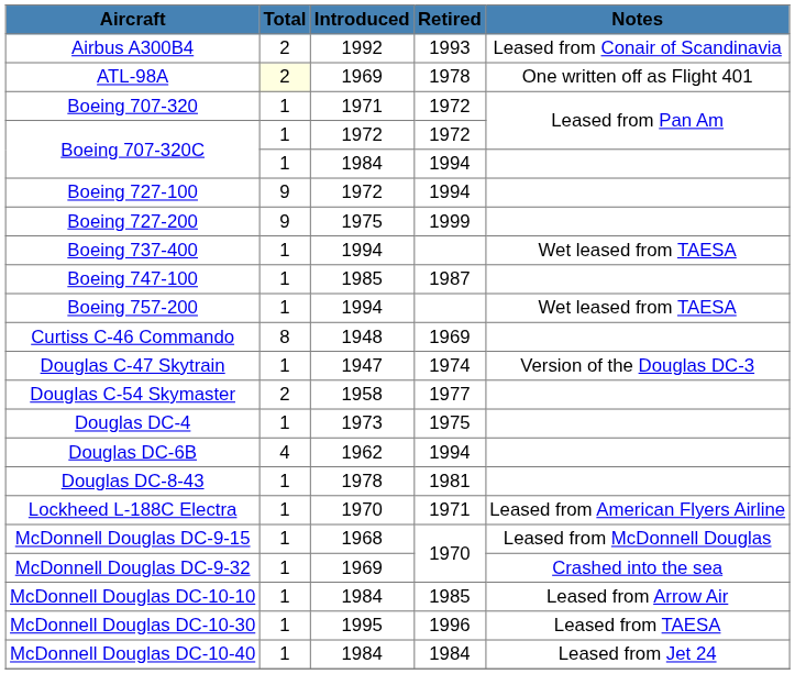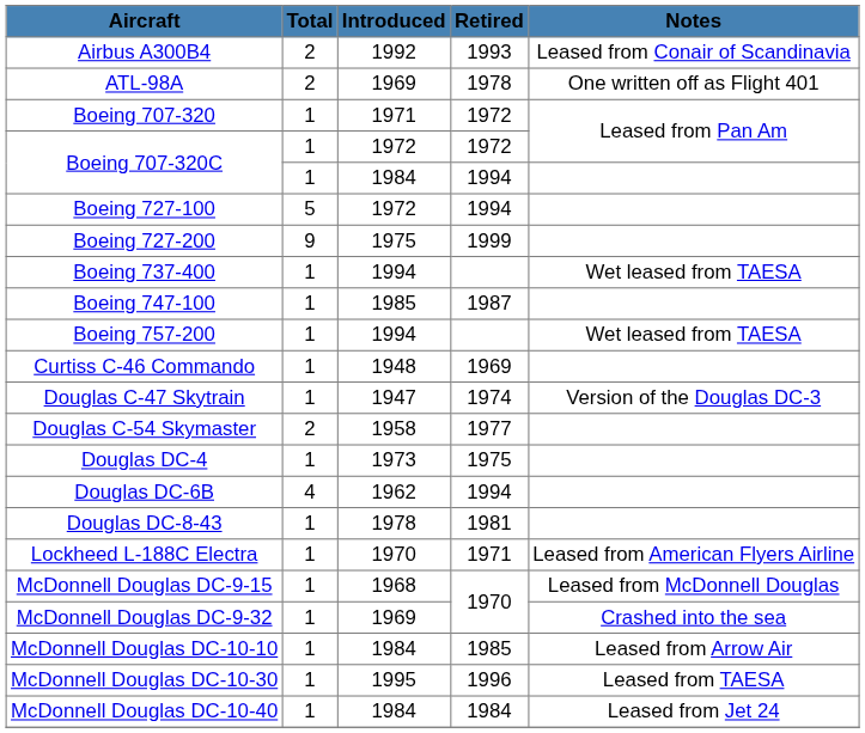 <table class="toccolours" border="1" cellpadding="3" style="border-collapse:collapse;text-align:center;margin:1em auto;">
 <tr bgcolor=steelblue>
 <th>Aircraft</th>
 <th>Total</th>
 <th>Introduced</th>
 <th>Retired</th>
 <th>Notes</th>
 </tr>
 <tr>
 <td><a href='#'>Airbus A300B4</a></td>
 <td>2</td>
 <td>1992</td>
 <td>1993</td>
 <td>Leased from <a href='#'>Conair of Scandinavia</a></td>
 </tr>
 <tr>
 <td><a href='#'>ATL-98A</a></td>
-<td style="background: lightyellow;">2</td>
+<td>2</td>
 <td>1969</td>
 <td>1978</td>
 <td>One written off as Flight 401</td>
 </tr>
 <tr>
 <td><a href='#'>Boeing 707-320</a></td>
 <td>1</td>
 <td>1971</td>
 <td>1972</td>
 <td rowspan=2>Leased  from <a href='#'>Pan Am</a></td>
 </tr>
 <tr>
 <td rowspan=2><a href='#'>Boeing 707-320C</a></td>
 <td>1</td>
 <td>1972</td>
 <td>1972</td>
 </tr>
 <tr>
 <td>1</td>
 <td>1984</td>
 <td>1994</td>
 <td></td>
 </tr>
 <tr>
 <td><a href='#'>Boeing 727-100</a></td>
-<td>9</td>
+<td>5</td>
 <td>1972</td>
 <td>1994</td>
 <td></td>
 </tr>
 <tr>
 <td><a href='#'>Boeing 727-200</a></td>
 <td>9</td>
 <td>1975</td>
 <td>1999</td>
 <td></td>
 </tr>
 <tr>
 <td><a href='#'>Boeing 737-400</a></td>
 <td>1</td>
 <td>1994</td>
 <td></td>
 <td>Wet leased from <a href='#'>TAESA</a></td>
 </tr>
 <tr>
 <td><a href='#'>Boeing 747-100</a></td>
 <td>1</td>
 <td>1985</td>
 <td>1987</td>
 <td></td>
 </tr>
 <tr>
 <td><a href='#'>Boeing 757-200</a></td>
 <td>1</td>
 <td>1994</td>
 <td></td>
 <td>Wet leased from <a href='#'>TAESA</a></td>
 </tr>
 <tr>
 <td><a href='#'>Curtiss C-46 Commando</a></td>
-<td>8</td>
+<td>1</td>
 <td>1948</td>
 <td>1969</td>
 <td></td>
 </tr>
 <tr>
 <td><a href='#'>Douglas C-47 Skytrain</a></td>
 <td>1</td>
 <td>1947</td>
 <td>1974</td>
 <td>Version of the <a href='#'>Douglas DC-3</a></td>
 </tr>
 <tr>
 <td><a href='#'>Douglas C-54 Skymaster</a></td>
 <td>2</td>
 <td>1958</td>
 <td>1977</td>
 <td></td>
 </tr>
 <tr>
 <td><a href='#'>Douglas DC-4</a></td>
 <td>1</td>
 <td>1973</td>
 <td>1975</td>
 <td></td>
 </tr>
 <tr>
 <td><a href='#'>Douglas DC-6B</a></td>
 <td>4</td>
 <td>1962</td>
 <td>1994</td>
 <td></td>
 </tr>
 <tr>
 <td><a href='#'>Douglas DC-8-43</a></td>
 <td>1</td>
 <td>1978</td>
 <td>1981</td>
 <td></td>
 </tr>
 <tr>
 <td><a href='#'>Lockheed L-188C Electra</a></td>
 <td>1</td>
 <td>1970</td>
 <td>1971</td>
 <td>Leased from <a href='#'>American Flyers Airline</a></td>
 </tr>
 <tr>
 <td><a href='#'>McDonnell Douglas DC-9-15</a></td>
 <td>1</td>
 <td>1968</td>
 <td rowspan=2>1970</td>
 <td>Leased from <a href='#'>McDonnell Douglas</a></td>
 </tr>
 <tr>
 <td><a href='#'>McDonnell Douglas DC-9-32</a></td>
 <td>1</td>
 <td>1969</td>
 <td><a href='#'>Crashed into the sea</a></td>
 </tr>
 <tr>
 <td><a href='#'>McDonnell Douglas DC-10-10</a></td>
 <td>1</td>
 <td>1984</td>
 <td>1985</td>
 <td>Leased from <a href='#'>Arrow Air</a></td>
 </tr>
 <tr>
 <td><a href='#'>McDonnell Douglas DC-10-30</a></td>
 <td>1</td>
 <td>1995</td>
 <td>1996</td>
 <td>Leased from <a href='#'>TAESA</a></td>
 </tr>
 <tr>
 <td><a href='#'>McDonnell Douglas DC-10-40</a></td>
 <td>1</td>
 <td>1984</td>
 <td>1984</td>
 <td>Leased from <a href='#'>Jet 24</a></td>
 </tr>
 <tr>
 </tr>
 </table>
